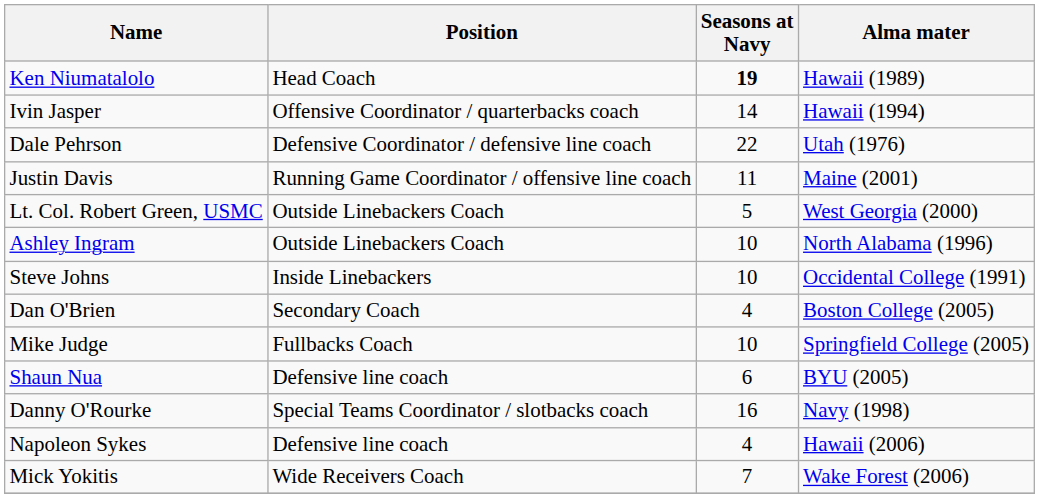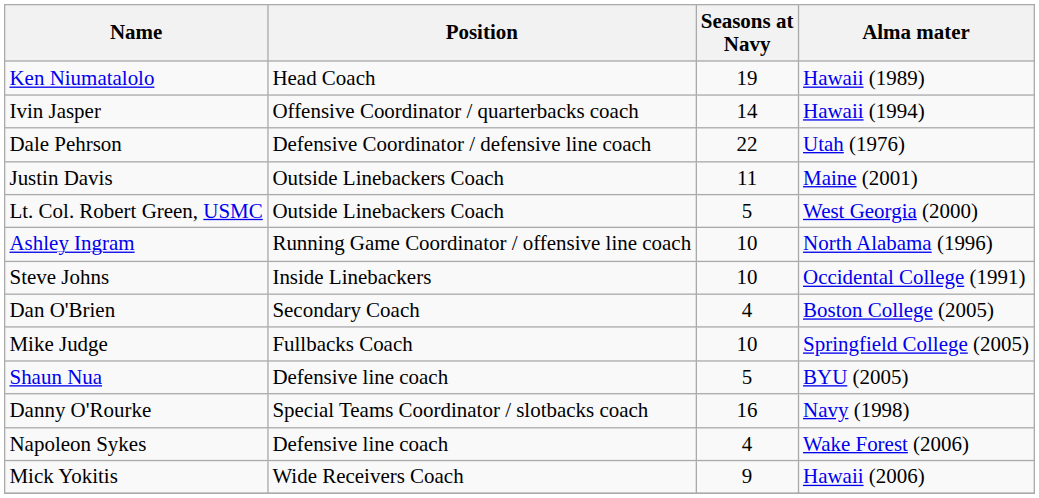 <table class="wikitable" border="1" style="font-size:100%;">
 <tr>
 <th>Name</th>
 <th>Position</th>
 <th>Seasons at<br>Navy</th>
 <th>Alma mater</th>
 </tr>
 <tr>
 <td><a href='#'>Ken Niumatalolo</a></td>
 <td>Head Coach</td>
-<td align=center><strong>19</strong></td>
+<td align=center>19</td>
 <td><a href='#'>Hawaii</a> (1989)</td>
 </tr>
 <tr>
 <td>Ivin Jasper</td>
 <td>Offensive Coordinator / quarterbacks coach</td>
 <td align=center>14</td>
 <td><a href='#'>Hawaii</a> (1994)</td>
 </tr>
 <tr>
 <td>Dale Pehrson</td>
 <td>Defensive Coordinator / defensive line coach</td>
 <td align=center>22</td>
 <td><a href='#'>Utah</a> (1976)</td>
 </tr>
 <tr>
 <td>Justin Davis</td>
-<td>Running Game Coordinator / offensive line coach</td>
+<td>Outside Linebackers Coach</td>
 <td align=center>11</td>
 <td><a href='#'>Maine</a> (2001)</td>
 </tr>
 <tr>
 <td>Lt. Col. Robert Green, <a href='#'>USMC</a></td>
 <td>Outside Linebackers Coach</td>
 <td align=center>5</td>
 <td><a href='#'>West Georgia</a> (2000)</td>
 </tr>
 <tr>
 <td><a href='#'>Ashley Ingram</a></td>
-<td>Outside Linebackers Coach</td>
+<td>Running Game Coordinator / offensive line coach</td>
 <td align=center>10</td>
 <td><a href='#'>North Alabama</a> (1996)</td>
 </tr>
 <tr>
 <td>Steve Johns</td>
 <td>Inside Linebackers</td>
 <td align=center>10</td>
 <td><a href='#'>Occidental College</a> (1991)</td>
 </tr>
 <tr>
 <td>Dan O'Brien</td>
 <td>Secondary Coach</td>
 <td align=center>4</td>
 <td><a href='#'>Boston College</a> (2005)</td>
 </tr>
 <tr>
 <td>Mike Judge</td>
 <td>Fullbacks Coach</td>
 <td align=center>10</td>
 <td><a href='#'>Springfield College</a> (2005)</td>
 </tr>
 <tr>
 <td><a href='#'>Shaun Nua</a></td>
 <td>Defensive line coach</td>
-<td align=center>6</td>
+<td align=center>5</td>
 <td><a href='#'>BYU</a> (2005)</td>
 </tr>
 <tr>
 <td>Danny O'Rourke</td>
 <td>Special Teams Coordinator / slotbacks coach</td>
 <td align=center>16</td>
 <td><a href='#'>Navy</a> (1998)</td>
 </tr>
 <tr>
 <td>Napoleon Sykes</td>
 <td>Defensive line coach</td>
 <td align=center>4</td>
-<td><a href='#'>Hawaii</a> (2006)</td>
+<td><a href='#'>Wake Forest</a> (2006)</td>
 </tr>
 <tr>
 <td>Mick Yokitis</td>
 <td>Wide Receivers Coach</td>
-<td align=center>7</td>
-<td><a href='#'>Wake Forest</a> (2006)</td>
+<td align=center>9</td>
+<td><a href='#'>Hawaii</a> (2006)</td>
 </tr>
 <tr>
 </tr>
 </table>
